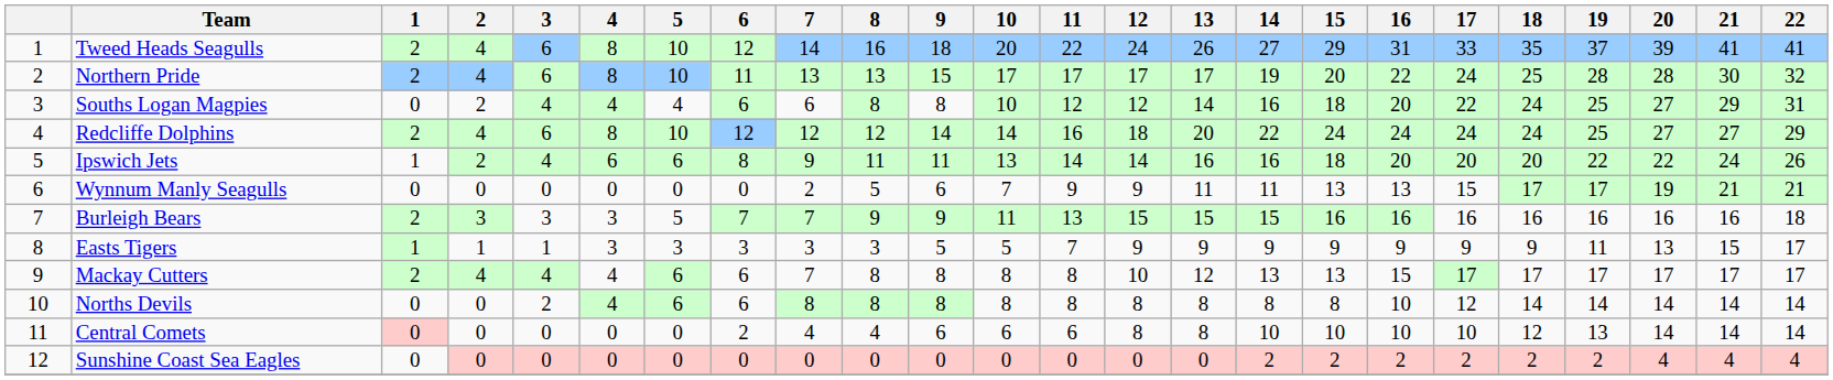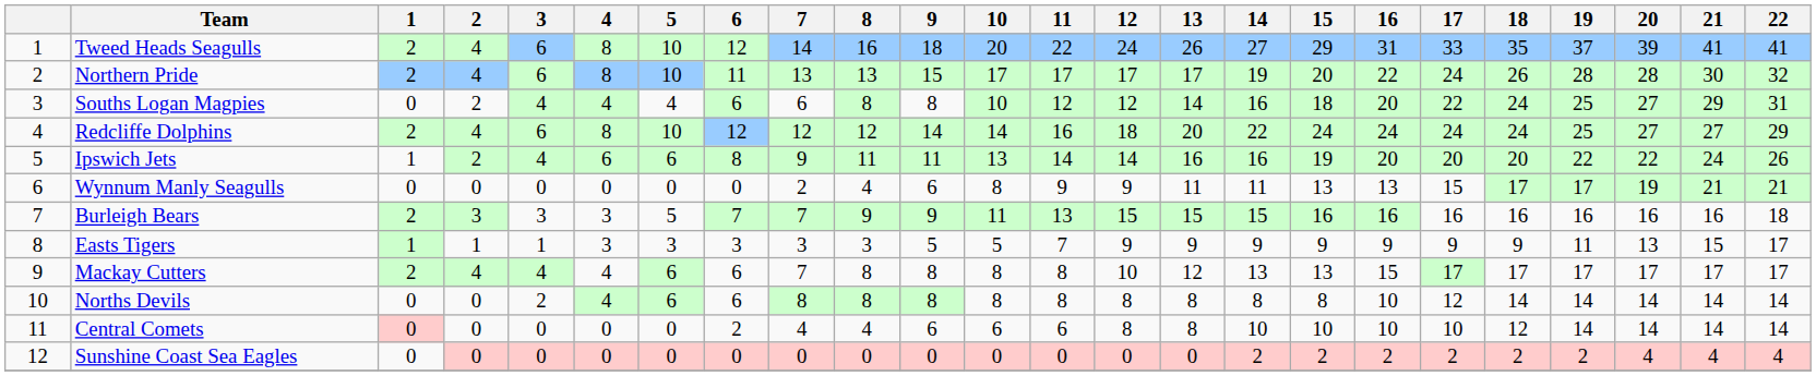 <table class="wikitable" style="text-align:center; line-height: 90%; font-size:90%;" width=100%>
 <tr>
 <th width=20 abbr="Position"></th>
 <th width=120>Team</th>
 <th width=20 abbr="Round 1">1</th>
 <th width=20 abbr="Round 2">2</th>
 <th width=20 abbr="Round 3">3</th>
 <th width=20 abbr="Round 4">4</th>
 <th width=20 abbr="Round 5">5</th>
 <th width=20 abbr="Round 6">6</th>
 <th width=20 abbr="Round 7">7</th>
 <th width=20 abbr="Round 8">8</th>
 <th width=20 abbr="Round 9">9</th>
 <th width=20 abbr="Round 10">10</th>
 <th width=20 abbr="Round 11">11</th>
 <th width=20 abbr="Round 12">12</th>
 <th width=20 abbr="Round 13">13</th>
 <th width=20 abbr="Round 14">14</th>
 <th width=20 abbr="Round 15">15</th>
 <th width=20 abbr="Round 16">16</th>
 <th width=20 abbr="Round 17">17</th>
 <th width=20 abbr="Round 18">18</th>
 <th width=20 abbr="Round 19">19</th>
 <th width=20 abbr="Round 20">20</th>
 <th width=20 abbr="Round 21">21</th>
 <th width=20 abbr="Round 22">22</th>
 </tr>
 <tr>
 <td>1</td>
 <td style="text-align:left;"> <a href='#'>Tweed Heads Seagulls</a></td>
 <td style="background: #ccffcc;">2</td>
 <td style="background: #ccffcc;">4</td>
 <td style="background: #99ccff;">6</td>
 <td style="background: #ccffcc;">8</td>
 <td style="background: #ccffcc;">10</td>
 <td style="background: #ccffcc;">12</td>
 <td style="background: #99ccff;">14</td>
 <td style="background: #99ccff;">16</td>
 <td style="background: #99ccff;">18</td>
 <td style="background: #99ccff;">20</td>
 <td style="background: #99ccff;">22</td>
 <td style="background: #99ccff;">24</td>
 <td style="background: #99ccff;">26</td>
 <td style="background: #99ccff;">27</td>
 <td style="background: #99ccff;">29</td>
 <td style="background: #99ccff;">31</td>
 <td style="background: #99ccff;">33</td>
 <td style="background: #99ccff;">35</td>
 <td style="background: #99ccff;">37</td>
 <td style="background: #99ccff;">39</td>
 <td style="background: #99ccff;">41</td>
 <td style="background: #99ccff;">41</td>
 </tr>
 <tr>
 <td>2</td>
 <td style="text-align:left;"> <a href='#'>Northern Pride</a></td>
 <td style="background: #99ccff;">2</td>
 <td style="background: #99ccff;">4</td>
 <td style="background: #ccffcc;">6</td>
 <td style="background: #99ccff;">8</td>
 <td style="background: #99ccff;">10</td>
 <td style="background: #ccffcc;">11</td>
 <td style="background: #ccffcc;">13</td>
 <td style="background: #ccffcc;">13</td>
 <td style="background: #ccffcc;">15</td>
 <td style="background: #ccffcc;">17</td>
 <td style="background: #ccffcc;">17</td>
 <td style="background: #ccffcc;">17</td>
 <td style="background: #ccffcc;">17</td>
 <td style="background: #ccffcc;">19</td>
 <td style="background: #ccffcc;">20</td>
 <td style="background: #ccffcc;">22</td>
 <td style="background: #ccffcc;">24</td>
-<td style="background: #ccffcc;">25</td>
+<td style="background: #ccffcc;">26</td>
 <td style="background: #ccffcc;">28</td>
 <td style="background: #ccffcc;">28</td>
 <td style="background: #ccffcc;">30</td>
 <td style="background: #ccffcc;">32</td>
 </tr>
 <tr>
 <td>3</td>
 <td style="text-align:left;"> <a href='#'>Souths Logan Magpies</a></td>
 <td>0</td>
 <td>2</td>
 <td style="background: #ccffcc;">4</td>
 <td style="background: #ccffcc;">4</td>
 <td>4</td>
 <td style="background: #ccffcc;">6</td>
 <td>6</td>
 <td style="background: #ccffcc;">8</td>
 <td>8</td>
 <td style="background: #ccffcc;">10</td>
 <td style="background: #ccffcc;">12</td>
 <td style="background: #ccffcc;">12</td>
 <td style="background: #ccffcc;">14</td>
 <td style="background: #ccffcc;">16</td>
 <td style="background: #ccffcc;">18</td>
 <td style="background: #ccffcc;">20</td>
 <td style="background: #ccffcc;">22</td>
 <td style="background: #ccffcc;">24</td>
 <td style="background: #ccffcc;">25</td>
 <td style="background: #ccffcc;">27</td>
 <td style="background: #ccffcc;">29</td>
 <td style="background: #ccffcc;">31</td>
 </tr>
 <tr>
 <td>4</td>
 <td style="text-align:left;"> <a href='#'>Redcliffe Dolphins</a></td>
 <td style="background: #ccffcc;">2</td>
 <td style="background: #ccffcc;">4</td>
 <td style="background: #ccffcc;">6</td>
 <td style="background: #ccffcc;">8</td>
 <td style="background: #ccffcc;">10</td>
 <td style="background: #99ccff;">12</td>
 <td style="background: #ccffcc;">12</td>
 <td style="background: #ccffcc;">12</td>
 <td style="background: #ccffcc;">14</td>
 <td style="background: #ccffcc;">14</td>
 <td style="background: #ccffcc;">16</td>
 <td style="background: #ccffcc;">18</td>
 <td style="background: #ccffcc;">20</td>
 <td style="background: #ccffcc;">22</td>
 <td style="background: #ccffcc;">24</td>
 <td style="background: #ccffcc;">24</td>
 <td style="background: #ccffcc;">24</td>
 <td style="background: #ccffcc;">24</td>
 <td style="background: #ccffcc;">25</td>
 <td style="background: #ccffcc;">27</td>
 <td style="background: #ccffcc;">27</td>
 <td style="background: #ccffcc;">29</td>
 </tr>
 <tr>
 <td>5</td>
 <td style="text-align:left;"> <a href='#'>Ipswich Jets</a></td>
 <td>1</td>
 <td style="background: #ccffcc;">2</td>
 <td style="background: #ccffcc;">4</td>
 <td style="background: #ccffcc;">6</td>
 <td style="background: #ccffcc;">6</td>
 <td style="background: #ccffcc;">8</td>
 <td style="background: #ccffcc;">9</td>
 <td style="background: #ccffcc;">11</td>
 <td style="background: #ccffcc;">11</td>
 <td style="background: #ccffcc;">13</td>
 <td style="background: #ccffcc;">14</td>
 <td style="background: #ccffcc;">14</td>
 <td style="background: #ccffcc;">16</td>
 <td style="background: #ccffcc;">16</td>
-<td style="background: #ccffcc;">18</td>
+<td style="background: #ccffcc;">19</td>
 <td style="background: #ccffcc;">20</td>
 <td style="background: #ccffcc;">20</td>
 <td style="background: #ccffcc;">20</td>
 <td style="background: #ccffcc;">22</td>
 <td style="background: #ccffcc;">22</td>
 <td style="background: #ccffcc;">24</td>
 <td style="background: #ccffcc;">26</td>
 </tr>
 <tr>
 <td>6</td>
 <td style="text-align:left;"> <a href='#'>Wynnum Manly Seagulls</a></td>
 <td>0</td>
 <td>0</td>
 <td>0</td>
 <td>0</td>
 <td>0</td>
 <td>0</td>
 <td>2</td>
-<td>5</td>
+<td>4</td>
 <td>6</td>
-<td>7</td>
+<td>8</td>
 <td>9</td>
 <td>9</td>
 <td>11</td>
 <td>11</td>
 <td>13</td>
 <td>13</td>
 <td>15</td>
 <td style="background: #ccffcc;">17</td>
 <td style="background: #ccffcc;">17</td>
 <td style="background: #ccffcc;">19</td>
 <td style="background: #ccffcc;">21</td>
 <td style="background: #ccffcc;">21</td>
 </tr>
 <tr>
 <td>7</td>
 <td style="text-align:left;"> <a href='#'>Burleigh Bears</a></td>
 <td style="background: #ccffcc;">2</td>
 <td style="background: #ccffcc;">3</td>
 <td>3</td>
 <td>3</td>
 <td>5</td>
 <td style="background: #ccffcc;">7</td>
 <td style="background: #ccffcc;">7</td>
 <td style="background: #ccffcc;">9</td>
 <td style="background: #ccffcc;">9</td>
 <td style="background: #ccffcc;">11</td>
 <td style="background: #ccffcc;">13</td>
 <td style="background: #ccffcc;">15</td>
 <td style="background: #ccffcc;">15</td>
 <td style="background: #ccffcc;">15</td>
 <td style="background: #ccffcc;">16</td>
 <td style="background: #ccffcc;">16</td>
 <td>16</td>
 <td>16</td>
 <td>16</td>
 <td>16</td>
 <td>16</td>
 <td>18</td>
 </tr>
 <tr>
 <td>8</td>
 <td style="text-align:left;"> <a href='#'>Easts Tigers</a></td>
 <td style="background: #ccffcc;">1</td>
 <td>1</td>
 <td>1</td>
 <td>3</td>
 <td>3</td>
 <td>3</td>
 <td>3</td>
 <td>3</td>
 <td>5</td>
 <td>5</td>
 <td>7</td>
 <td>9</td>
 <td>9</td>
 <td>9</td>
 <td>9</td>
 <td>9</td>
 <td>9</td>
 <td>9</td>
 <td>11</td>
 <td>13</td>
 <td>15</td>
 <td>17</td>
 </tr>
 <tr>
 <td>9</td>
 <td style="text-align:left;"> <a href='#'>Mackay Cutters</a></td>
 <td style="background: #ccffcc;">2</td>
 <td style="background: #ccffcc;">4</td>
 <td style="background: #ccffcc;">4</td>
 <td>4</td>
 <td style="background: #ccffcc;">6</td>
 <td>6</td>
 <td>7</td>
 <td>8</td>
 <td>8</td>
 <td>8</td>
 <td>8</td>
 <td>10</td>
 <td>12</td>
 <td>13</td>
 <td>13</td>
 <td>15</td>
 <td style="background: #ccffcc;">17</td>
 <td>17</td>
 <td>17</td>
 <td>17</td>
 <td>17</td>
 <td>17</td>
 </tr>
 <tr>
 <td>10</td>
 <td style="text-align:left;"> <a href='#'>Norths Devils</a></td>
 <td>0</td>
 <td>0</td>
 <td>2</td>
 <td style="background: #ccffcc;">4</td>
 <td style="background: #ccffcc;">6</td>
 <td>6</td>
 <td style="background: #ccffcc;">8</td>
 <td style="background: #ccffcc;">8</td>
 <td style="background: #ccffcc;">8</td>
 <td>8</td>
 <td>8</td>
 <td>8</td>
 <td>8</td>
 <td>8</td>
 <td>8</td>
 <td>10</td>
 <td>12</td>
 <td>14</td>
 <td>14</td>
 <td>14</td>
 <td>14</td>
 <td>14</td>
 </tr>
 <tr>
 <td>11</td>
 <td style="text-align:left;"> <a href='#'>Central Comets</a></td>
 <td style="background: #ffcccc;">0</td>
 <td>0</td>
 <td>0</td>
 <td>0</td>
 <td>0</td>
 <td>2</td>
 <td>4</td>
 <td>4</td>
 <td>6</td>
 <td>6</td>
 <td>6</td>
 <td>8</td>
 <td>8</td>
 <td>10</td>
 <td>10</td>
 <td>10</td>
 <td>10</td>
 <td>12</td>
-<td>13</td>
+<td>14</td>
 <td>14</td>
 <td>14</td>
 <td>14</td>
 </tr>
 <tr>
 <td>12</td>
 <td style="text-align:left;"> <a href='#'>Sunshine Coast Sea Eagles</a></td>
 <td>0</td>
 <td style="background: #ffcccc;">0</td>
 <td style="background: #ffcccc;">0</td>
 <td style="background: #ffcccc;">0</td>
 <td style="background: #ffcccc;">0</td>
 <td style="background: #ffcccc;">0</td>
 <td style="background: #ffcccc;">0</td>
 <td style="background: #ffcccc;">0</td>
 <td style="background: #ffcccc;">0</td>
 <td style="background: #ffcccc;">0</td>
 <td style="background: #ffcccc;">0</td>
 <td style="background: #ffcccc;">0</td>
 <td style="background: #ffcccc;">0</td>
 <td style="background: #ffcccc;">2</td>
 <td style="background: #ffcccc;">2</td>
 <td style="background: #ffcccc;">2</td>
 <td style="background: #ffcccc;">2</td>
 <td style="background: #ffcccc;">2</td>
 <td style="background: #ffcccc;">2</td>
 <td style="background: #ffcccc;">4</td>
 <td style="background: #ffcccc;">4</td>
 <td style="background: #ffcccc;">4</td>
 </tr>
 <tr>
 </tr>
 </table>
